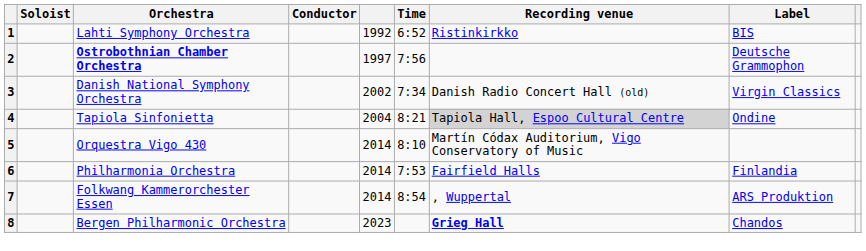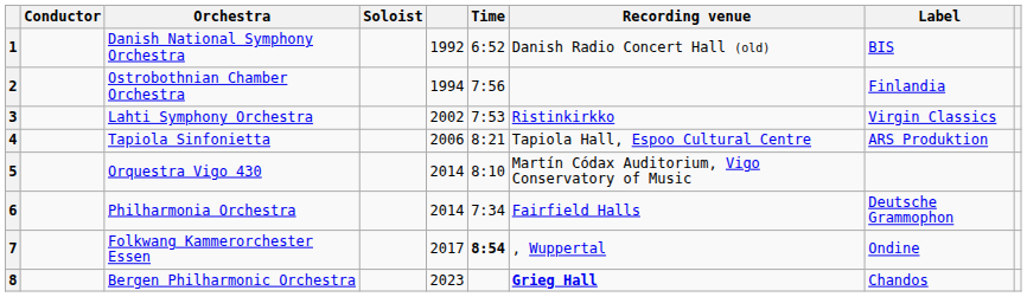 <table class="wikitable sortable" style="margin-right:0; font-size:95%">
 <tr>
 <th scope="col"></th>
+<th scope="col">Conductor</th>
+<th scope="col">Orchestra</th>
 <th scope="col">Soloist</th>
-<th scope="col">Orchestra</th>
-<th scope="col">Conductor</th>
 <th scope="col"></th>
 <th scope="col">Time</th>
 <th scope="col">Recording venue</th>
 <th scope="col">Label</th>
 <th scope="col"class="unsortable"></th>
 </tr>
 <tr>
 <th scope="row">1</th>
 <td></td>
-<td><a href='#'>Lahti Symphony Orchestra</a></td>
+<td><a href='#'>Danish National Symphony Orchestra</a></td>
 <td></td>
 <td>1992</td>
 <td>6:52</td>
-<td><a href='#'>Ristinkirkko</a></td>
+<td>Danish Radio Concert Hall <small>(old)</small></td>
 <td><a href='#'>BIS</a></td>
 <td></td>
 </tr>
 <tr>
 <th scope="row">2</th>
 <td></td>
-<td><strong><a href='#'>Ostrobothnian Chamber Orchestra</a></strong></td>
+<td><a href='#'>Ostrobothnian Chamber Orchestra</a></td>
 <td></td>
-<td>1997</td>
+<td>1994</td>
 <td>7:56</td>
 <td></td>
-<td><a href='#'>Deutsche Grammophon</a></td>
+<td><a href='#'>Finlandia</a></td>
 <td></td>
 </tr>
 <tr>
 <th scope="row">3</th>
 <td></td>
-<td><a href='#'>Danish National Symphony Orchestra</a></td>
+<td><a href='#'>Lahti Symphony Orchestra</a></td>
 <td></td>
 <td>2002</td>
-<td>7:34</td>
-<td>Danish Radio Concert Hall <small>(old)</small></td>
+<td>7:53</td>
+<td><a href='#'>Ristinkirkko</a></td>
 <td><a href='#'>Virgin Classics</a></td>
 <td></td>
 </tr>
 <tr>
 <th scope="row">4</th>
 <td></td>
 <td><a href='#'>Tapiola Sinfonietta</a></td>
 <td></td>
-<td>2004</td>
+<td>2006</td>
 <td>8:21</td>
-<td style="background: lightgrey;">Tapiola Hall, <a href='#'>Espoo Cultural Centre</a></td>
-<td><a href='#'>Ondine</a></td>
+<td>Tapiola Hall, <a href='#'>Espoo Cultural Centre</a></td>
+<td><a href='#'>ARS Produktion</a></td>
 <td></td>
 </tr>
 <tr>
 <th scope="row">5</th>
 <td></td>
 <td><a href='#'>Orquestra Vigo 430</a></td>
 <td></td>
 <td>2014</td>
 <td>8:10</td>
 <td>Martín Códax Auditorium, <a href='#'>Vigo</a> Conservatory of Music</td>
 <td></td>
 <td></td>
 </tr>
 <tr>
 <th scope="row">6</th>
 <td></td>
 <td><a href='#'>Philharmonia Orchestra</a></td>
 <td></td>
 <td>2014</td>
-<td>7:53</td>
+<td>7:34</td>
 <td><a href='#'>Fairfield Halls</a></td>
-<td><a href='#'>Finlandia</a></td>
+<td><a href='#'>Deutsche Grammophon</a></td>
 <td></td>
 </tr>
 <tr>
 <th scope="row">7</th>
 <td></td>
 <td><a href='#'>Folkwang Kammerorchester Essen</a></td>
 <td></td>
-<td>2014</td>
-<td>8:54</td>
+<td>2017</td>
+<td><strong>8:54</strong></td>
 <td>, <a href='#'>Wuppertal</a></td>
-<td><a href='#'>ARS Produktion</a></td>
+<td><a href='#'>Ondine</a></td>
 <td></td>
 </tr>
 <tr>
 <th scope="row">8</th>
 <td></td>
 <td><a href='#'>Bergen Philharmonic Orchestra</a></td>
 <td></td>
 <td>2023</td>
 <td></td>
 <td><strong><a href='#'>Grieg Hall</a></strong></td>
 <td><a href='#'>Chandos</a></td>
 <td></td>
 </tr>
 </table>
